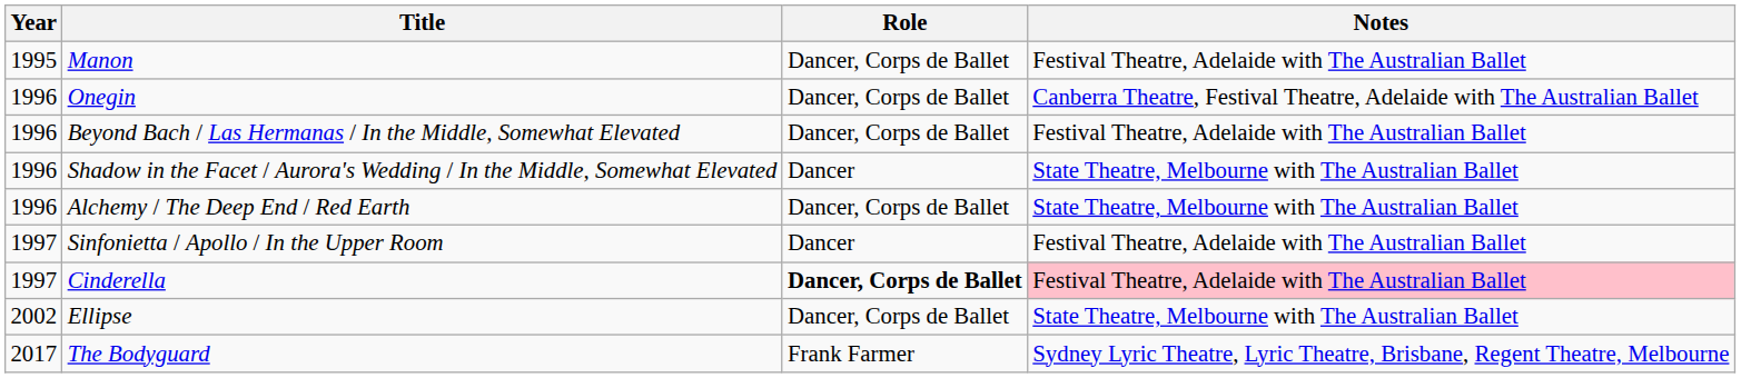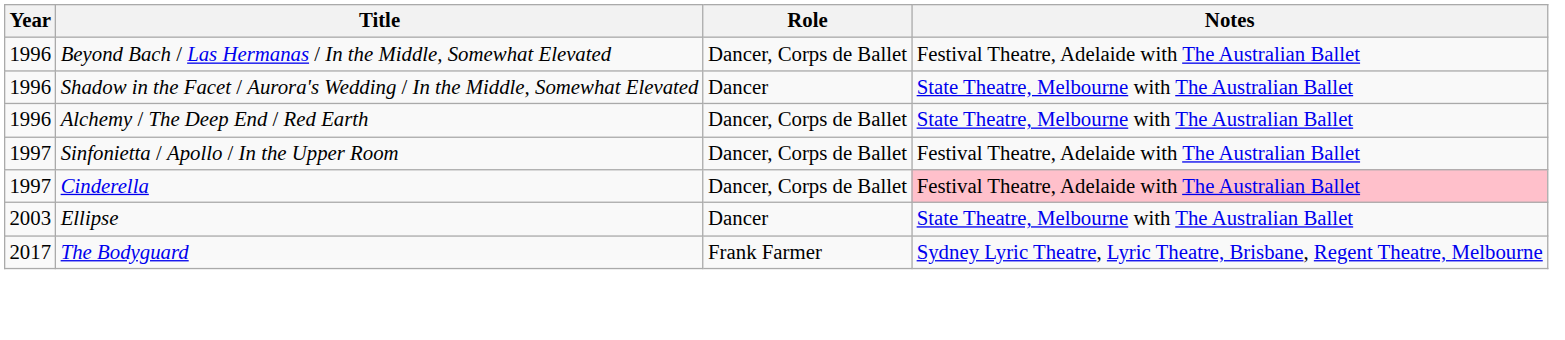 <table class="wikitable sortable">
 <tr>
 <th>Year</th>
 <th>Title</th>
 <th>Role</th>
 <th>Notes</th>
-</tr>
-<tr>
-<td>1995</td>
-<td><em><a href='#'>Manon</a></em></td>
-<td>Dancer, Corps de Ballet</td>
-<td>Festival Theatre, Adelaide with <a href='#'>The Australian Ballet</a></td>
-</tr>
-<tr>
-<td>1996</td>
-<td><em><a href='#'>Onegin</a></em></td>
-<td>Dancer, Corps de Ballet</td>
-<td><a href='#'>Canberra Theatre</a>, Festival Theatre, Adelaide with <a href='#'>The Australian Ballet</a></td>
 </tr>
 <tr>
 <td>1996</td>
 <td><em>Beyond Bach</em> / <em><a href='#'>Las Hermanas</a></em> / <em>In the Middle, Somewhat Elevated</em></td>
 <td>Dancer, Corps de Ballet</td>
 <td>Festival Theatre, Adelaide with <a href='#'>The Australian Ballet</a></td>
 </tr>
 <tr>
 <td>1996</td>
 <td><em>Shadow in the Facet</em> / <em>Aurora's Wedding</em> / <em>In the Middle, Somewhat Elevated</em></td>
 <td>Dancer</td>
 <td><a href='#'>State Theatre, Melbourne</a> with <a href='#'>The Australian Ballet</a></td>
 </tr>
 <tr>
 <td>1996</td>
 <td><em>Alchemy</em> / <em>The Deep End</em> / <em>Red Earth</em></td>
 <td>Dancer, Corps de Ballet</td>
 <td><a href='#'>State Theatre, Melbourne</a> with <a href='#'>The Australian Ballet</a></td>
 </tr>
 <tr>
 <td>1997</td>
 <td><em>Sinfonietta</em> / <em>Apollo</em> / <em>In the Upper Room</em></td>
-<td>Dancer</td>
+<td>Dancer, Corps de Ballet</td>
 <td>Festival Theatre, Adelaide with <a href='#'>The Australian Ballet</a></td>
 </tr>
 <tr>
 <td>1997</td>
 <td><em><a href='#'>Cinderella</a></em></td>
-<td><strong>Dancer, Corps de Ballet</strong></td>
+<td>Dancer, Corps de Ballet</td>
 <td style="background: pink;">Festival Theatre, Adelaide with <a href='#'>The Australian Ballet</a></td>
 </tr>
 <tr>
-<td>2002</td>
+<td>2003</td>
 <td><em>Ellipse</em></td>
-<td>Dancer, Corps de Ballet</td>
+<td>Dancer</td>
 <td><a href='#'>State Theatre, Melbourne</a> with <a href='#'>The Australian Ballet</a></td>
 </tr>
 <tr>
 <td>2017</td>
 <td><em><a href='#'>The Bodyguard</a></em></td>
 <td>Frank Farmer</td>
 <td><a href='#'>Sydney Lyric Theatre</a>, <a href='#'>Lyric Theatre, Brisbane</a>, <a href='#'>Regent Theatre, Melbourne</a></td>
 </tr>
 </table>
